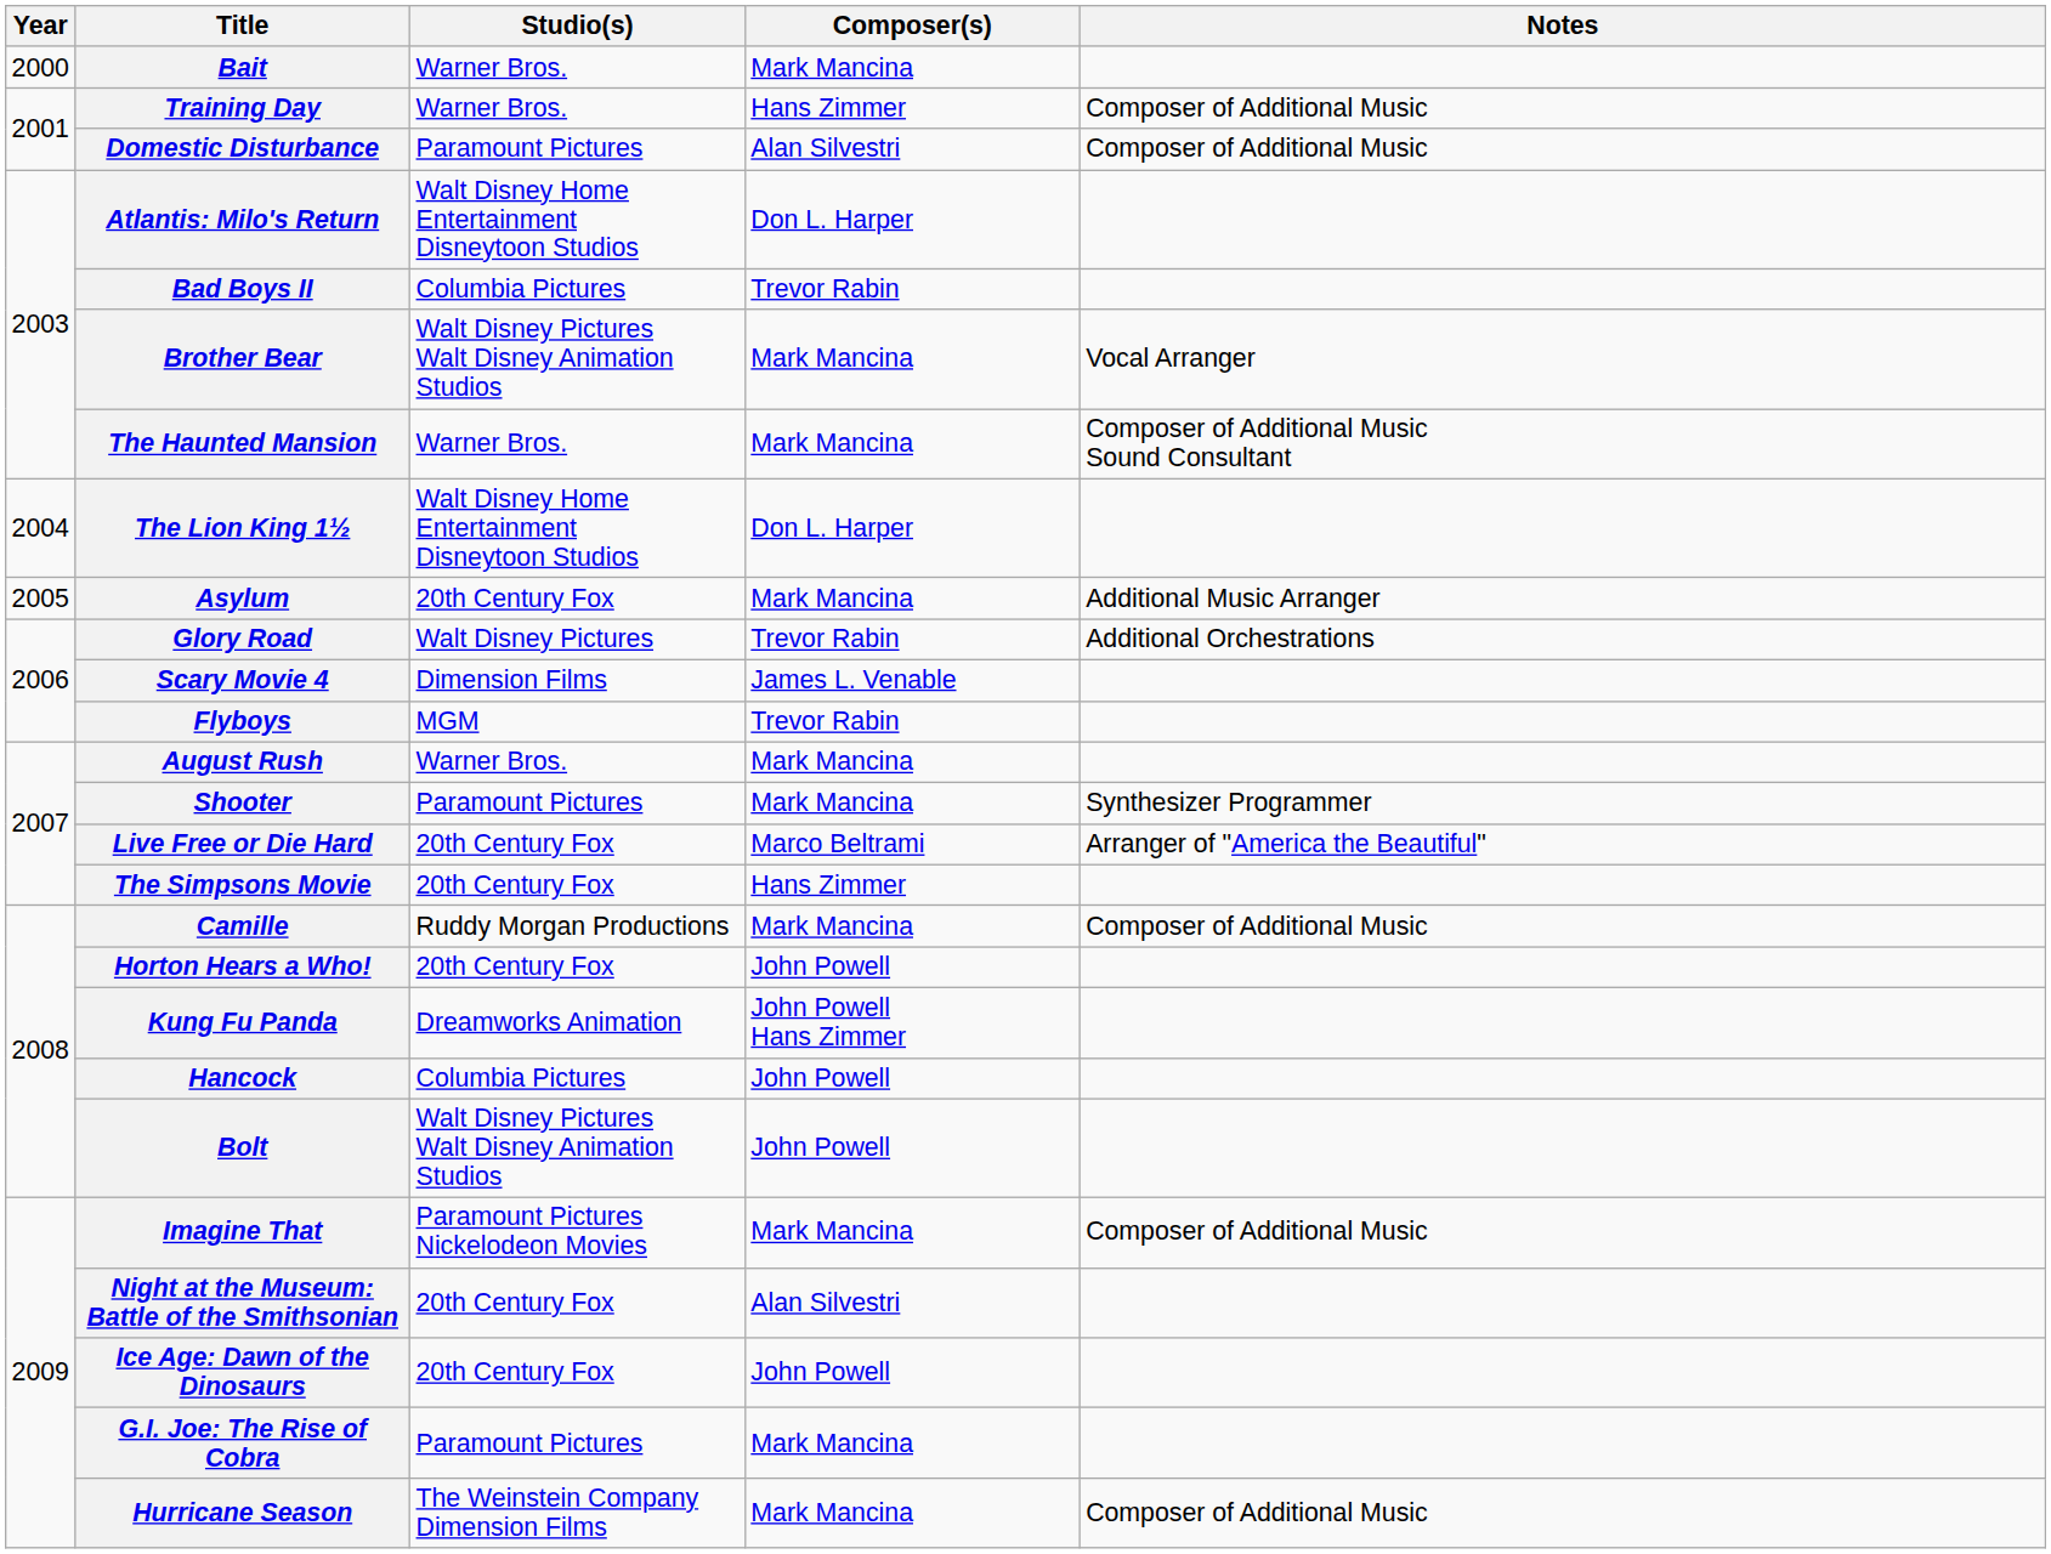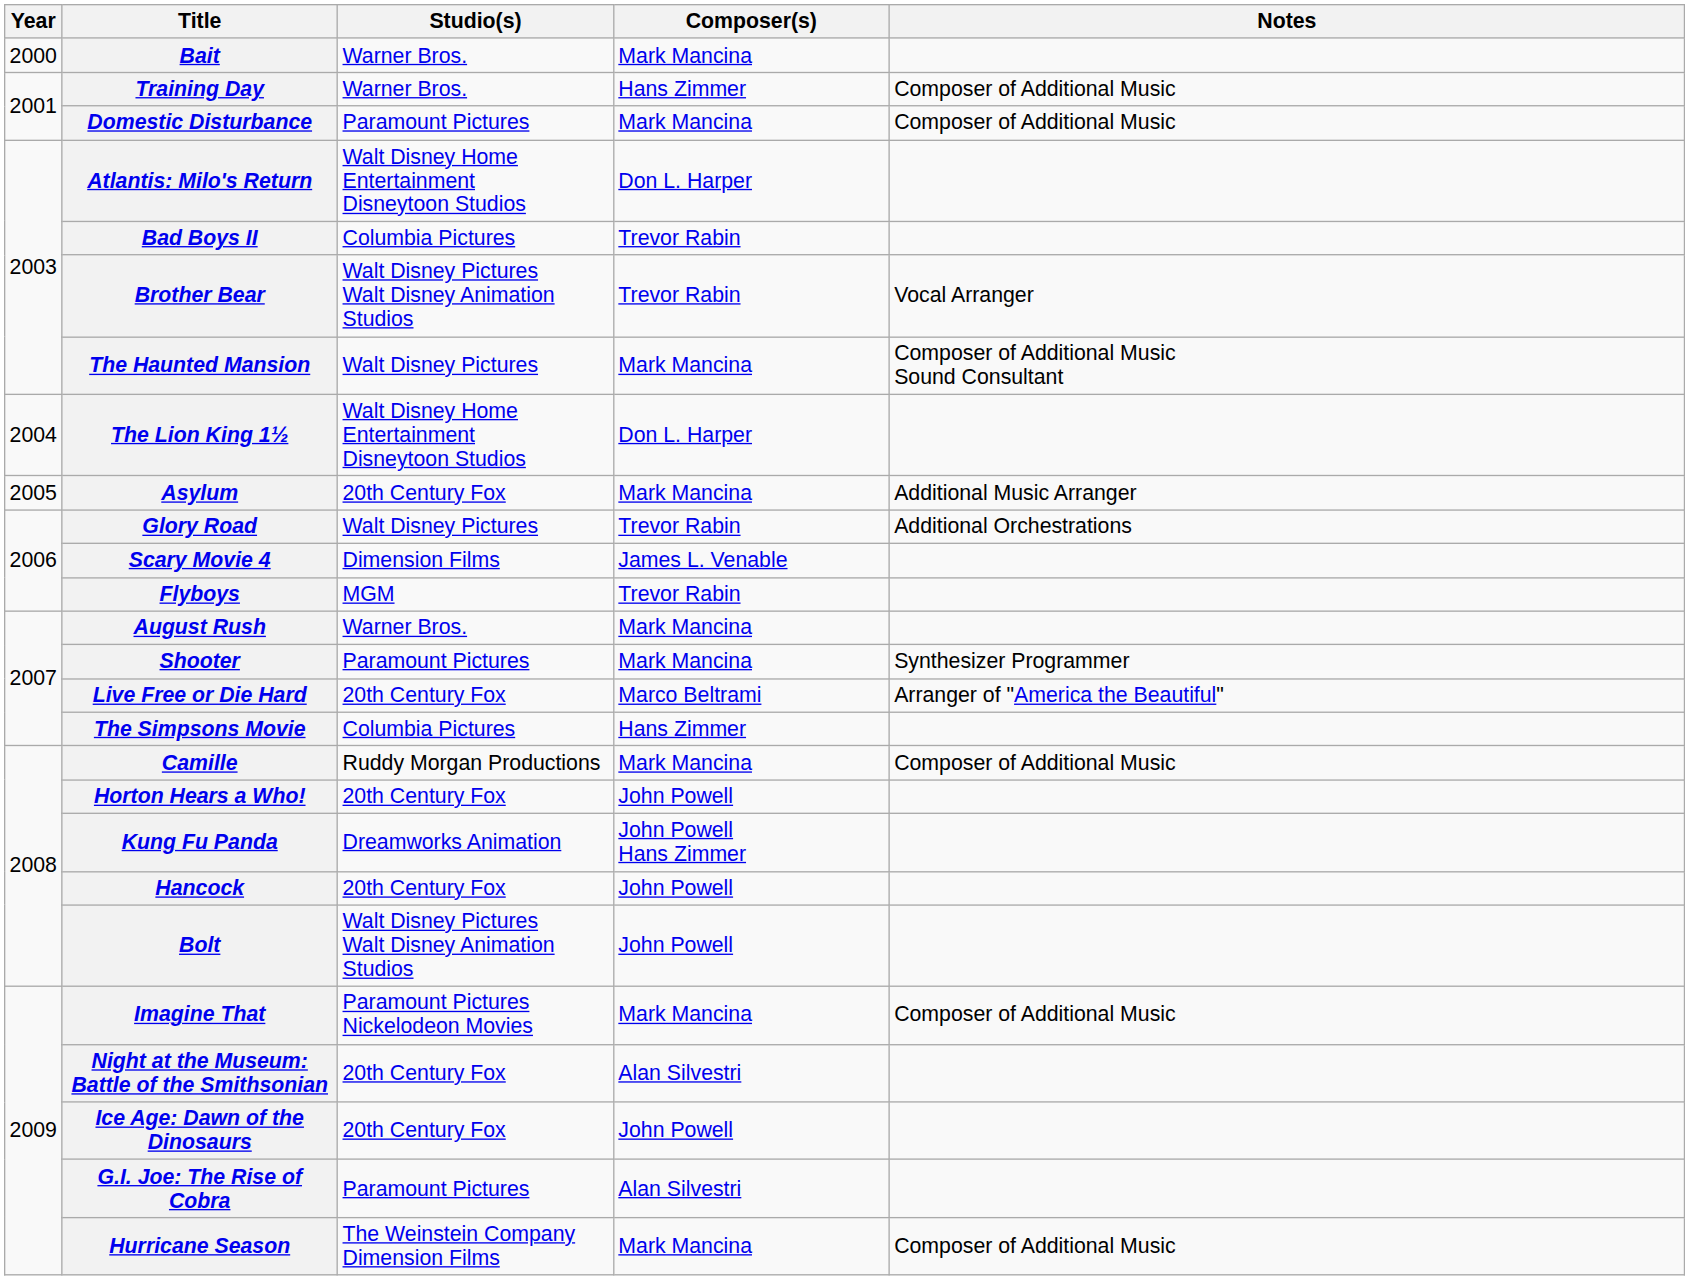 <table class="wikitable" width=100%>
 <tr>
 <th width=30>Year</th>
 <th width=200>Title</th>
 <th width=200>Studio(s)</th>
 <th width=200>Composer(s)</th>
 <th>Notes</th>
 </tr>
 <tr>
 <td>2000</td>
 <th><em><a href='#'>Bait</a></em></th>
 <td><a href='#'>Warner Bros.</a></td>
 <td><a href='#'>Mark Mancina</a></td>
 <td></td>
 </tr>
 <tr>
 <td rowspan="2">2001</td>
 <th><em><a href='#'>Training Day</a></em></th>
 <td><a href='#'>Warner Bros.</a></td>
 <td><a href='#'>Hans Zimmer</a></td>
 <td>Composer of Additional Music</td>
 </tr>
 <tr>
 <th><em><a href='#'>Domestic Disturbance</a></em></th>
 <td><a href='#'>Paramount Pictures</a></td>
-<td><a href='#'>Alan Silvestri</a></td>
+<td><a href='#'>Mark Mancina</a></td>
 <td>Composer of Additional Music</td>
 </tr>
 <tr>
 <td rowspan="4">2003</td>
 <th><em><a href='#'>Atlantis: Milo's Return</a></em></th>
 <td><a href='#'>Walt Disney Home Entertainment</a><br><a href='#'>Disneytoon Studios</a></td>
 <td><a href='#'>Don L. Harper</a></td>
 <td></td>
 </tr>
 <tr>
 <th><em><a href='#'>Bad Boys II</a></em></th>
 <td><a href='#'>Columbia Pictures</a></td>
 <td><a href='#'>Trevor Rabin</a></td>
 <td></td>
 </tr>
 <tr>
 <th><em><a href='#'>Brother Bear</a></em></th>
 <td><a href='#'>Walt Disney Pictures</a><br><a href='#'>Walt Disney Animation Studios</a></td>
-<td><a href='#'>Mark Mancina</a></td>
+<td><a href='#'>Trevor Rabin</a></td>
 <td>Vocal Arranger</td>
 </tr>
 <tr>
 <th><em><a href='#'>The Haunted Mansion</a></em></th>
-<td><a href='#'>Warner Bros.</a></td>
+<td><a href='#'>Walt Disney Pictures</a></td>
 <td><a href='#'>Mark Mancina</a></td>
 <td>Composer of Additional Music<br>Sound Consultant</td>
 </tr>
 <tr>
 <td>2004</td>
 <th><em><a href='#'>The Lion King 1½</a></em></th>
 <td><a href='#'>Walt Disney Home Entertainment</a><br><a href='#'>Disneytoon Studios</a></td>
 <td><a href='#'>Don L. Harper</a></td>
 <td></td>
 </tr>
 <tr>
 <td>2005</td>
 <th><em><a href='#'>Asylum</a></em></th>
 <td><a href='#'>20th Century Fox</a></td>
 <td><a href='#'>Mark Mancina</a></td>
 <td>Additional Music Arranger</td>
 </tr>
 <tr>
 <td rowspan="3">2006</td>
 <th><em><a href='#'>Glory Road</a></em></th>
 <td><a href='#'>Walt Disney Pictures</a></td>
 <td><a href='#'>Trevor Rabin</a></td>
 <td>Additional Orchestrations</td>
 </tr>
 <tr>
 <th><em><a href='#'>Scary Movie 4</a></em></th>
 <td><a href='#'>Dimension Films</a></td>
 <td><a href='#'>James L. Venable</a></td>
 <td></td>
 </tr>
 <tr>
 <th><em><a href='#'>Flyboys</a></em></th>
 <td><a href='#'>MGM</a></td>
 <td><a href='#'>Trevor Rabin</a></td>
 <td></td>
 </tr>
 <tr>
 <td rowspan="4">2007</td>
 <th><em><a href='#'>August Rush</a></em></th>
 <td><a href='#'>Warner Bros.</a></td>
 <td><a href='#'>Mark Mancina</a></td>
 <td></td>
 </tr>
 <tr>
 <th><em><a href='#'>Shooter</a></em></th>
 <td><a href='#'>Paramount Pictures</a></td>
 <td><a href='#'>Mark Mancina</a></td>
 <td>Synthesizer Programmer</td>
 </tr>
 <tr>
 <th><em><a href='#'>Live Free or Die Hard</a></em></th>
 <td><a href='#'>20th Century Fox</a></td>
 <td><a href='#'>Marco Beltrami</a></td>
 <td>Arranger of "<a href='#'>America the Beautiful</a>"</td>
 </tr>
 <tr>
 <th><em><a href='#'>The Simpsons Movie</a></em></th>
-<td><a href='#'>20th Century Fox</a></td>
+<td><a href='#'>Columbia Pictures</a></td>
 <td><a href='#'>Hans Zimmer</a></td>
 <td></td>
 </tr>
 <tr>
 <td rowspan="5">2008</td>
 <th><em><a href='#'>Camille</a></em></th>
 <td>Ruddy Morgan Productions</td>
 <td><a href='#'>Mark Mancina</a></td>
 <td>Composer of Additional Music</td>
 </tr>
 <tr>
 <th><em><a href='#'>Horton Hears a Who!</a></em></th>
 <td><a href='#'>20th Century Fox</a></td>
 <td><a href='#'>John Powell</a></td>
 <td></td>
 </tr>
 <tr>
 <th><em><a href='#'>Kung Fu Panda</a></em></th>
 <td><a href='#'>Dreamworks Animation</a></td>
 <td><a href='#'>John Powell</a><br><a href='#'>Hans Zimmer</a></td>
 <td></td>
 </tr>
 <tr>
 <th><em><a href='#'>Hancock</a></em></th>
-<td><a href='#'>Columbia Pictures</a></td>
+<td><a href='#'>20th Century Fox</a></td>
 <td><a href='#'>John Powell</a></td>
 <td></td>
 </tr>
 <tr>
 <th><em><a href='#'>Bolt</a></em></th>
 <td><a href='#'>Walt Disney Pictures</a><br><a href='#'>Walt Disney Animation Studios</a></td>
 <td><a href='#'>John Powell</a></td>
 <td></td>
 </tr>
 <tr>
 <td rowspan="5">2009</td>
 <th><em><a href='#'>Imagine That</a></em></th>
 <td><a href='#'>Paramount Pictures</a><br><a href='#'>Nickelodeon Movies</a></td>
 <td><a href='#'>Mark Mancina</a></td>
 <td>Composer of Additional Music</td>
 </tr>
 <tr>
 <th><em><a href='#'>Night at the Museum: Battle of the Smithsonian</a></em></th>
 <td><a href='#'>20th Century Fox</a></td>
 <td><a href='#'>Alan Silvestri</a></td>
 <td></td>
 </tr>
 <tr>
 <th><em><a href='#'>Ice Age: Dawn of the Dinosaurs</a></em></th>
 <td><a href='#'>20th Century Fox</a></td>
 <td><a href='#'>John Powell</a></td>
 <td></td>
 </tr>
 <tr>
 <th><em><a href='#'>G.I. Joe: The Rise of Cobra</a></em></th>
 <td><a href='#'>Paramount Pictures</a></td>
-<td><a href='#'>Mark Mancina</a></td>
+<td><a href='#'>Alan Silvestri</a></td>
 <td></td>
 </tr>
 <tr>
 <th><em><a href='#'>Hurricane Season</a></em></th>
 <td><a href='#'>The Weinstein Company</a><br><a href='#'>Dimension Films</a></td>
 <td><a href='#'>Mark Mancina</a></td>
 <td>Composer of Additional Music</td>
 </tr>
 </table>
